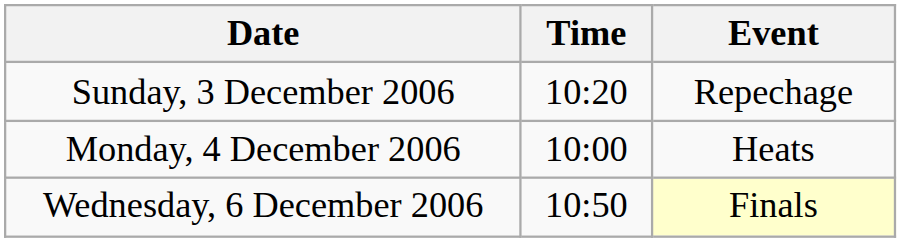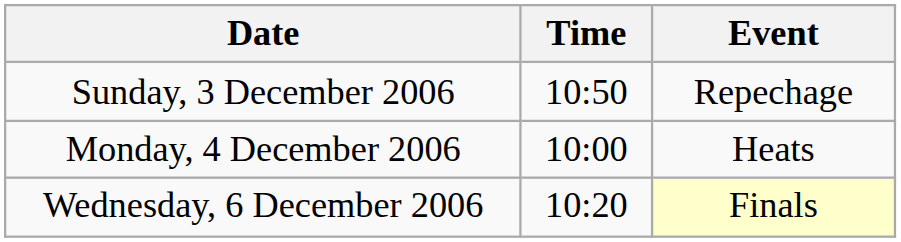 <table class = "wikitable" style="text-align:center;">
 <tr>
 <th width=220>Date</th>
 <th width=50>Time</th>
 <th width=100>Event</th>
 </tr>
 <tr>
 <td>Sunday, 3 December 2006</td>
-<td>10:20</td>
+<td>10:50</td>
 <td>Repechage</td>
 </tr>
 <tr>
 <td>Monday, 4 December 2006</td>
 <td>10:00</td>
 <td>Heats</td>
 </tr>
 <tr>
 <td>Wednesday, 6 December 2006</td>
-<td>10:50</td>
+<td>10:20</td>
 <td bgcolor=ffffcc>Finals</td>
 </tr>
 </table>
